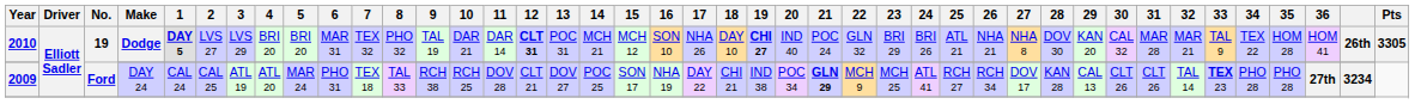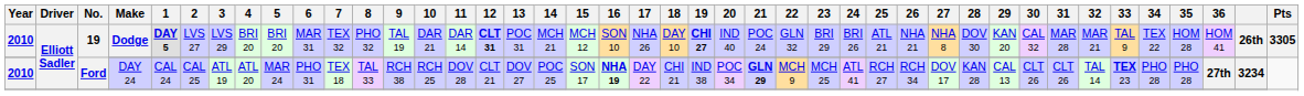 <table class="wikitable" style="text-align:center; font-size:75%">
 <tr>
 <th>Year</th>
 <th>Driver</th>
 <th>No.</th>
 <th>Make</th>
 <th>1</th>
 <th>2</th>
 <th>3</th>
 <th>4</th>
 <th>5</th>
 <th>6</th>
 <th>7</th>
 <th>8</th>
 <th>9</th>
 <th>10</th>
 <th>11</th>
 <th>12</th>
 <th>13</th>
 <th>14</th>
 <th>15</th>
 <th>16</th>
 <th>17</th>
 <th>18</th>
 <th>19</th>
 <th>20</th>
 <th>21</th>
 <th>22</th>
 <th>23</th>
 <th>24</th>
 <th>25</th>
 <th>26</th>
 <th>27</th>
 <th>28</th>
 <th>29</th>
 <th>30</th>
 <th>31</th>
 <th>32</th>
 <th>33</th>
 <th>34</th>
 <th>35</th>
 <th>36</th>
 <th></th>
 <th>Pts</th>
 </tr>
 <tr>
 <th><a href='#'>2010</a></th>
 <th rowspan="3"><a href='#'>Elliott Sadler</a></th>
 <th rowspan="2">19</th>
 <th><a href='#'>Dodge</a></th>
 <td style="background:#DFDFDF;"><strong><a href='#'>DAY</a><br><small>5</small></strong></td>
 <td style="background:#CFCFFF;"><a href='#'>LVS</a><br><small>27</small></td>
 <td style="background:#CFCFFF;"><a href='#'>LVS</a><br><small>29</small></td>
 <td style="background:#DFFFDF;"><a href='#'>BRI</a><br><small>20</small></td>
 <td style="background:#DFFFDF;"><a href='#'>BRI</a><br><small>20</small></td>
 <td style="background:#CFCFFF;"><a href='#'>MAR</a><br><small>31</small></td>
 <td style="background:#CFCFFF;"><a href='#'>TEX</a><br><small>32</small></td>
 <td style="background:#CFCFFF;"><a href='#'>PHO</a><br><small>32</small></td>
 <td style="background:#DFFFDF;"><a href='#'>TAL</a><br><small>19</small></td>
 <td style="background:#CFCFFF;"><a href='#'>DAR</a><br><small>21</small></td>
 <td style="background:#DFFFDF;"><a href='#'>DAR</a><br><small>14</small></td>
 <td style="background:#CFCFFF;"><strong><a href='#'>CLT</a><br><small>31</small></strong></td>
 <td style="background:#CFCFFF;"><a href='#'>POC</a><br><small>31</small></td>
 <td style="background:#CFCFFF;"><a href='#'>MCH</a><br><small>21</small></td>
 <td style="background:#DFFFDF;"><a href='#'>MCH</a><br><small>12</small></td>
 <td style="background:#FFDF9F;"><a href='#'>SON</a><br><small>10</small></td>
 <td style="background:#CFCFFF;"><a href='#'>NHA</a><br><small>26</small></td>
 <td style="background:#FFDF9F;"><a href='#'>DAY</a><br><small>10</small></td>
 <td style="background:#CFCFFF;"><strong><a href='#'>CHI</a><br><small>27</small></strong></td>
 <td style="background:#CFCFFF;"><a href='#'>IND</a><br><small>40</small></td>
 <td style="background:#CFCFFF;"><a href='#'>POC</a><br><small>24</small></td>
 <td style="background:#CFCFFF;"><a href='#'>GLN</a><br><small>32</small></td>
 <td style="background:#CFCFFF;"><a href='#'>BRI</a><br><small>29</small></td>
 <td style="background:#CFCFFF;"><a href='#'>BRI</a><br><small>26</small></td>
 <td style="background:#CFCFFF;"><a href='#'>ATL</a><br><small>21</small></td>
 <td style="background:#CFCFFF;"><a href='#'>NHA</a><br><small>21</small></td>
 <td style="background:#FFDF9F;"><a href='#'>NHA</a><br><small>8</small></td>
 <td style="background:#CFCFFF;"><a href='#'>DOV</a><br><small>30</small></td>
 <td style="background:#DFFFDF;"><a href='#'>KAN</a><br><small>20</small></td>
 <td style="background:#EFCFFF;"><a href='#'>CAL</a><br><small>32</small></td>
 <td style="background:#CFCFFF;"><a href='#'>MAR</a><br><small>28</small></td>
 <td style="background:#CFCFFF;"><a href='#'>MAR</a><br><small>21</small></td>
 <td style="background:#FFDF9F;"><a href='#'>TAL</a><br><small>9</small></td>
 <td style="background:#CFCFFF;"><a href='#'>TEX</a><br><small>22</small></td>
 <td style="background:#CFCFFF;"><a href='#'>HOM</a><br><small>28</small></td>
 <td style="background:#EFCFFF;"><a href='#'>HOM</a><br><small>41</small></td>
 <th>26th</th>
 <th>3305</th>
 </tr>
 <tr>
 </tr>
 <tr>
-<th><a href='#'>2009</a></th>
+<th><a href='#'>2010</a></th>
 <th><a href='#'>Ford</a></th>
 <td style="background:#CFCFFF;"><a href='#'>DAY</a><br><small>24</small></td>
 <td style="background:#CFCFFF;"><a href='#'>CAL</a><br><small>24</small></td>
 <td style="background:#CFCFFF;"><a href='#'>CAL</a><br><small>25</small></td>
 <td style="background:#DFFFDF;"><a href='#'>ATL</a><br><small>19</small></td>
 <td style="background:#DFFFDF;"><a href='#'>ATL</a><br><small>20</small></td>
 <td style="background:#CFCFFF;"><a href='#'>MAR</a><br><small>24</small></td>
 <td style="background:#CFCFFF;"><a href='#'>PHO</a><br><small>31</small></td>
 <td style="background:#DFFFDF;"><a href='#'>TEX</a><br><small>18</small></td>
 <td style="background:#EFCFFF;"><a href='#'>TAL</a><br><small>33</small></td>
 <td style="background:#CFCFFF;"><a href='#'>RCH</a><br><small>38</small></td>
 <td style="background:#CFCFFF;"><a href='#'>RCH</a><br><small>25</small></td>
 <td style="background:#CFCFFF;"><a href='#'>DOV</a><br><small>28</small></td>
 <td style="background:#CFCFFF;"><a href='#'>CLT</a><br><small>21</small></td>
 <td style="background:#CFCFFF;"><a href='#'>DOV</a><br><small>27</small></td>
 <td style="background:#CFCFFF;"><a href='#'>POC</a><br><small>25</small></td>
 <td style="background:#DFFFDF;"><a href='#'>SON</a><br><small>17</small></td>
-<td style="background:#DFFFDF;"><a href='#'>NHA</a><br><small>19</small></td>
+<td style="background:#DFFFDF;"><strong><a href='#'>NHA</a><br><small>19</small></strong></td>
 <td style="background:#EFCFFF;"><a href='#'>DAY</a><br><small>22</small></td>
 <td style="background:#CFCFFF;"><a href='#'>CHI</a><br><small>21</small></td>
 <td style="background:#CFCFFF;"><a href='#'>IND</a><br><small>38</small></td>
 <td style="background:#EFCFFF;"><a href='#'>POC</a><br><small>34</small></td>
 <td style="background:#CFCFFF;"><strong><a href='#'>GLN</a><br><small>29</small></strong></td>
 <td style="background:#FFDF9F;"><a href='#'>MCH</a><br><small>9</small></td>
 <td style="background:#CFCFFF;"><a href='#'>MCH</a><br><small>25</small></td>
 <td style="background:#EFCFFF;"><a href='#'>ATL</a><br><small>41</small></td>
 <td style="background:#CFCFFF;"><a href='#'>RCH</a><br><small>27</small></td>
 <td style="background:#CFCFFF;"><a href='#'>RCH</a><br><small>34</small></td>
 <td style="background:#DFFFDF;"><a href='#'>DOV</a><br><small>17</small></td>
 <td style="background:#CFCFFF;"><a href='#'>KAN</a><br><small>28</small></td>
 <td style="background:#DFFFDF;"><a href='#'>CAL</a><br><small>13</small></td>
 <td style="background:#CFCFFF;"><a href='#'>CLT</a><br><small>26</small></td>
 <td style="background:#CFCFFF;"><a href='#'>CLT</a><br><small>26</small></td>
 <td style="background:#DFFFDF;"><a href='#'>TAL</a><br><small>14</small></td>
 <td style="background:#CFCFFF;"><strong><a href='#'>TEX</a></strong><br><small>23</small></td>
 <td style="background:#CFCFFF;"><a href='#'>PHO</a><br><small>28</small></td>
 <td style="background:#CFCFFF;"><a href='#'>PHO</a><br><small>28</small></td>
 <th>27th</th>
 <th>3234</th>
 </tr>
 <tr>
 </tr>
 </table>
